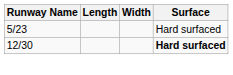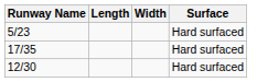 <table class="wikitable">
 <tr>
 <th>Runway Name</th>
 <th>Length</th>
 <th>Width</th>
 <th>Surface</th>
 </tr>
 <tr>
 <td>5/23</td>
 <td></td>
 <td></td>
 <td>Hard surfaced</td>
 </tr>
 <tr>
+<td>17/35</td>
+<td></td>
+<td></td>
+<td>Hard surfaced</td>
+</tr>
+<tr>
 <td>12/30</td>
 <td></td>
 <td></td>
-<td><strong>Hard surfaced</strong></td>
+<td>Hard surfaced</td>
 </tr>
 </table>
